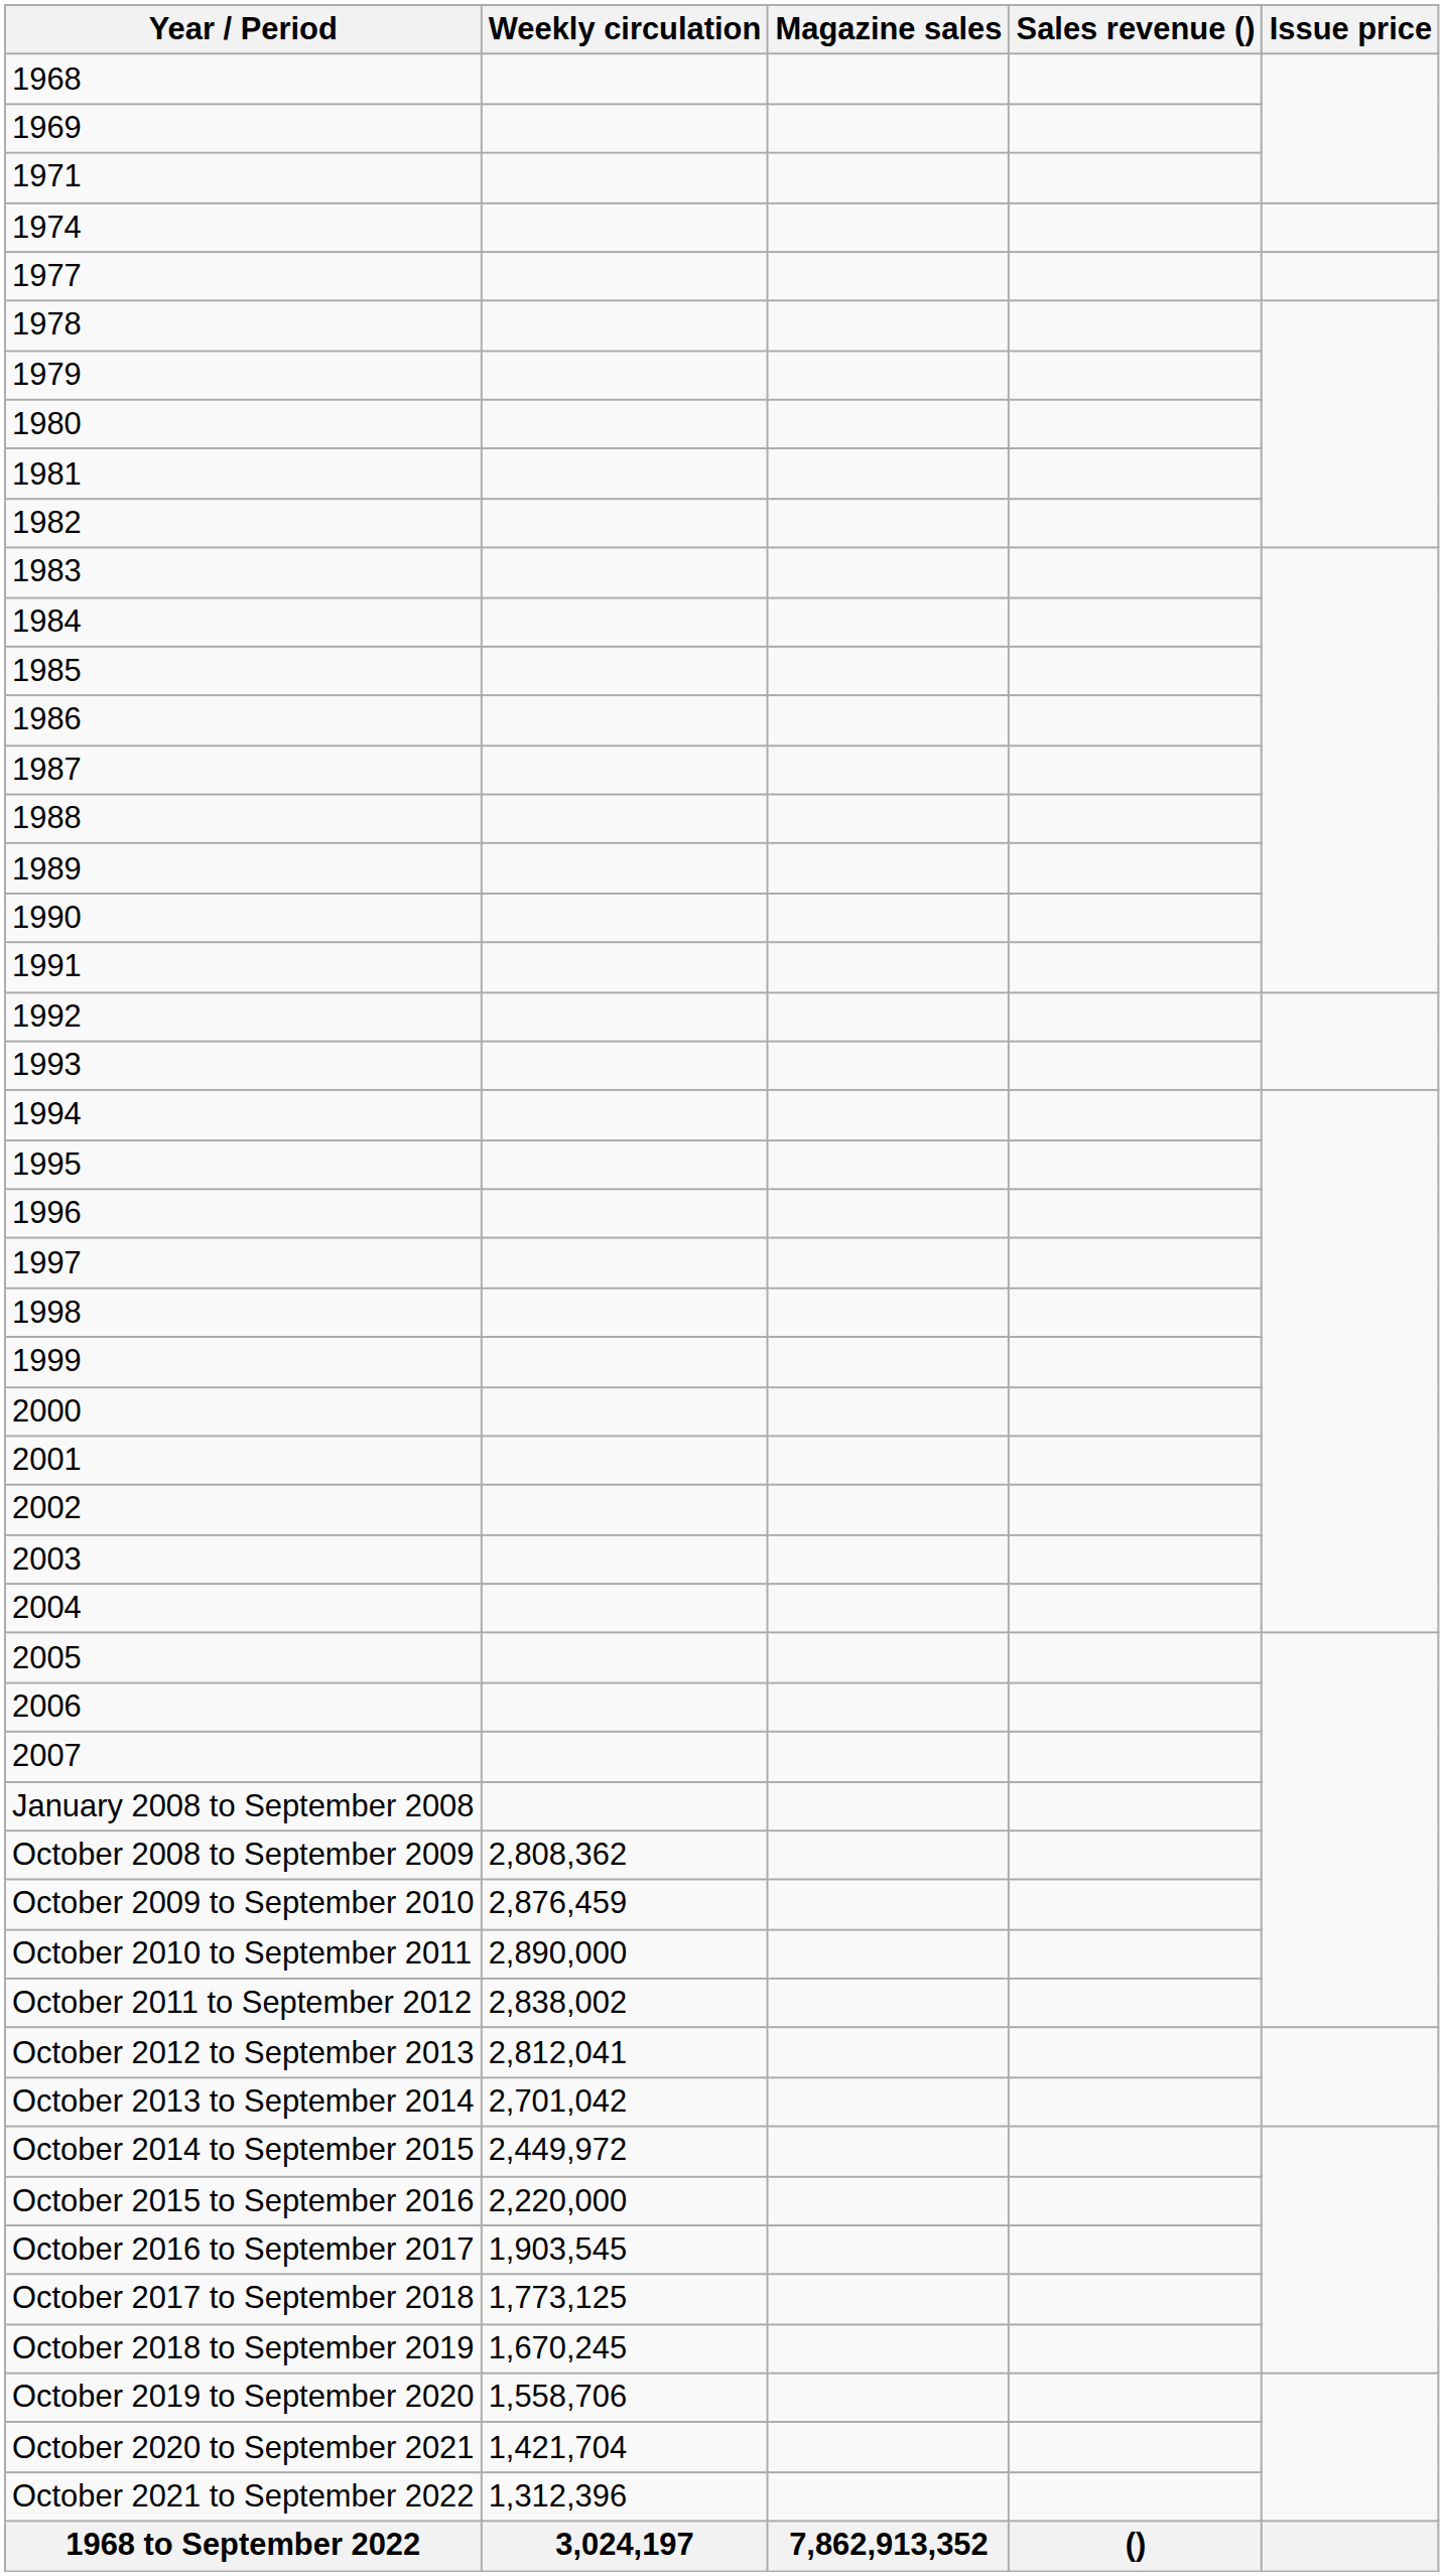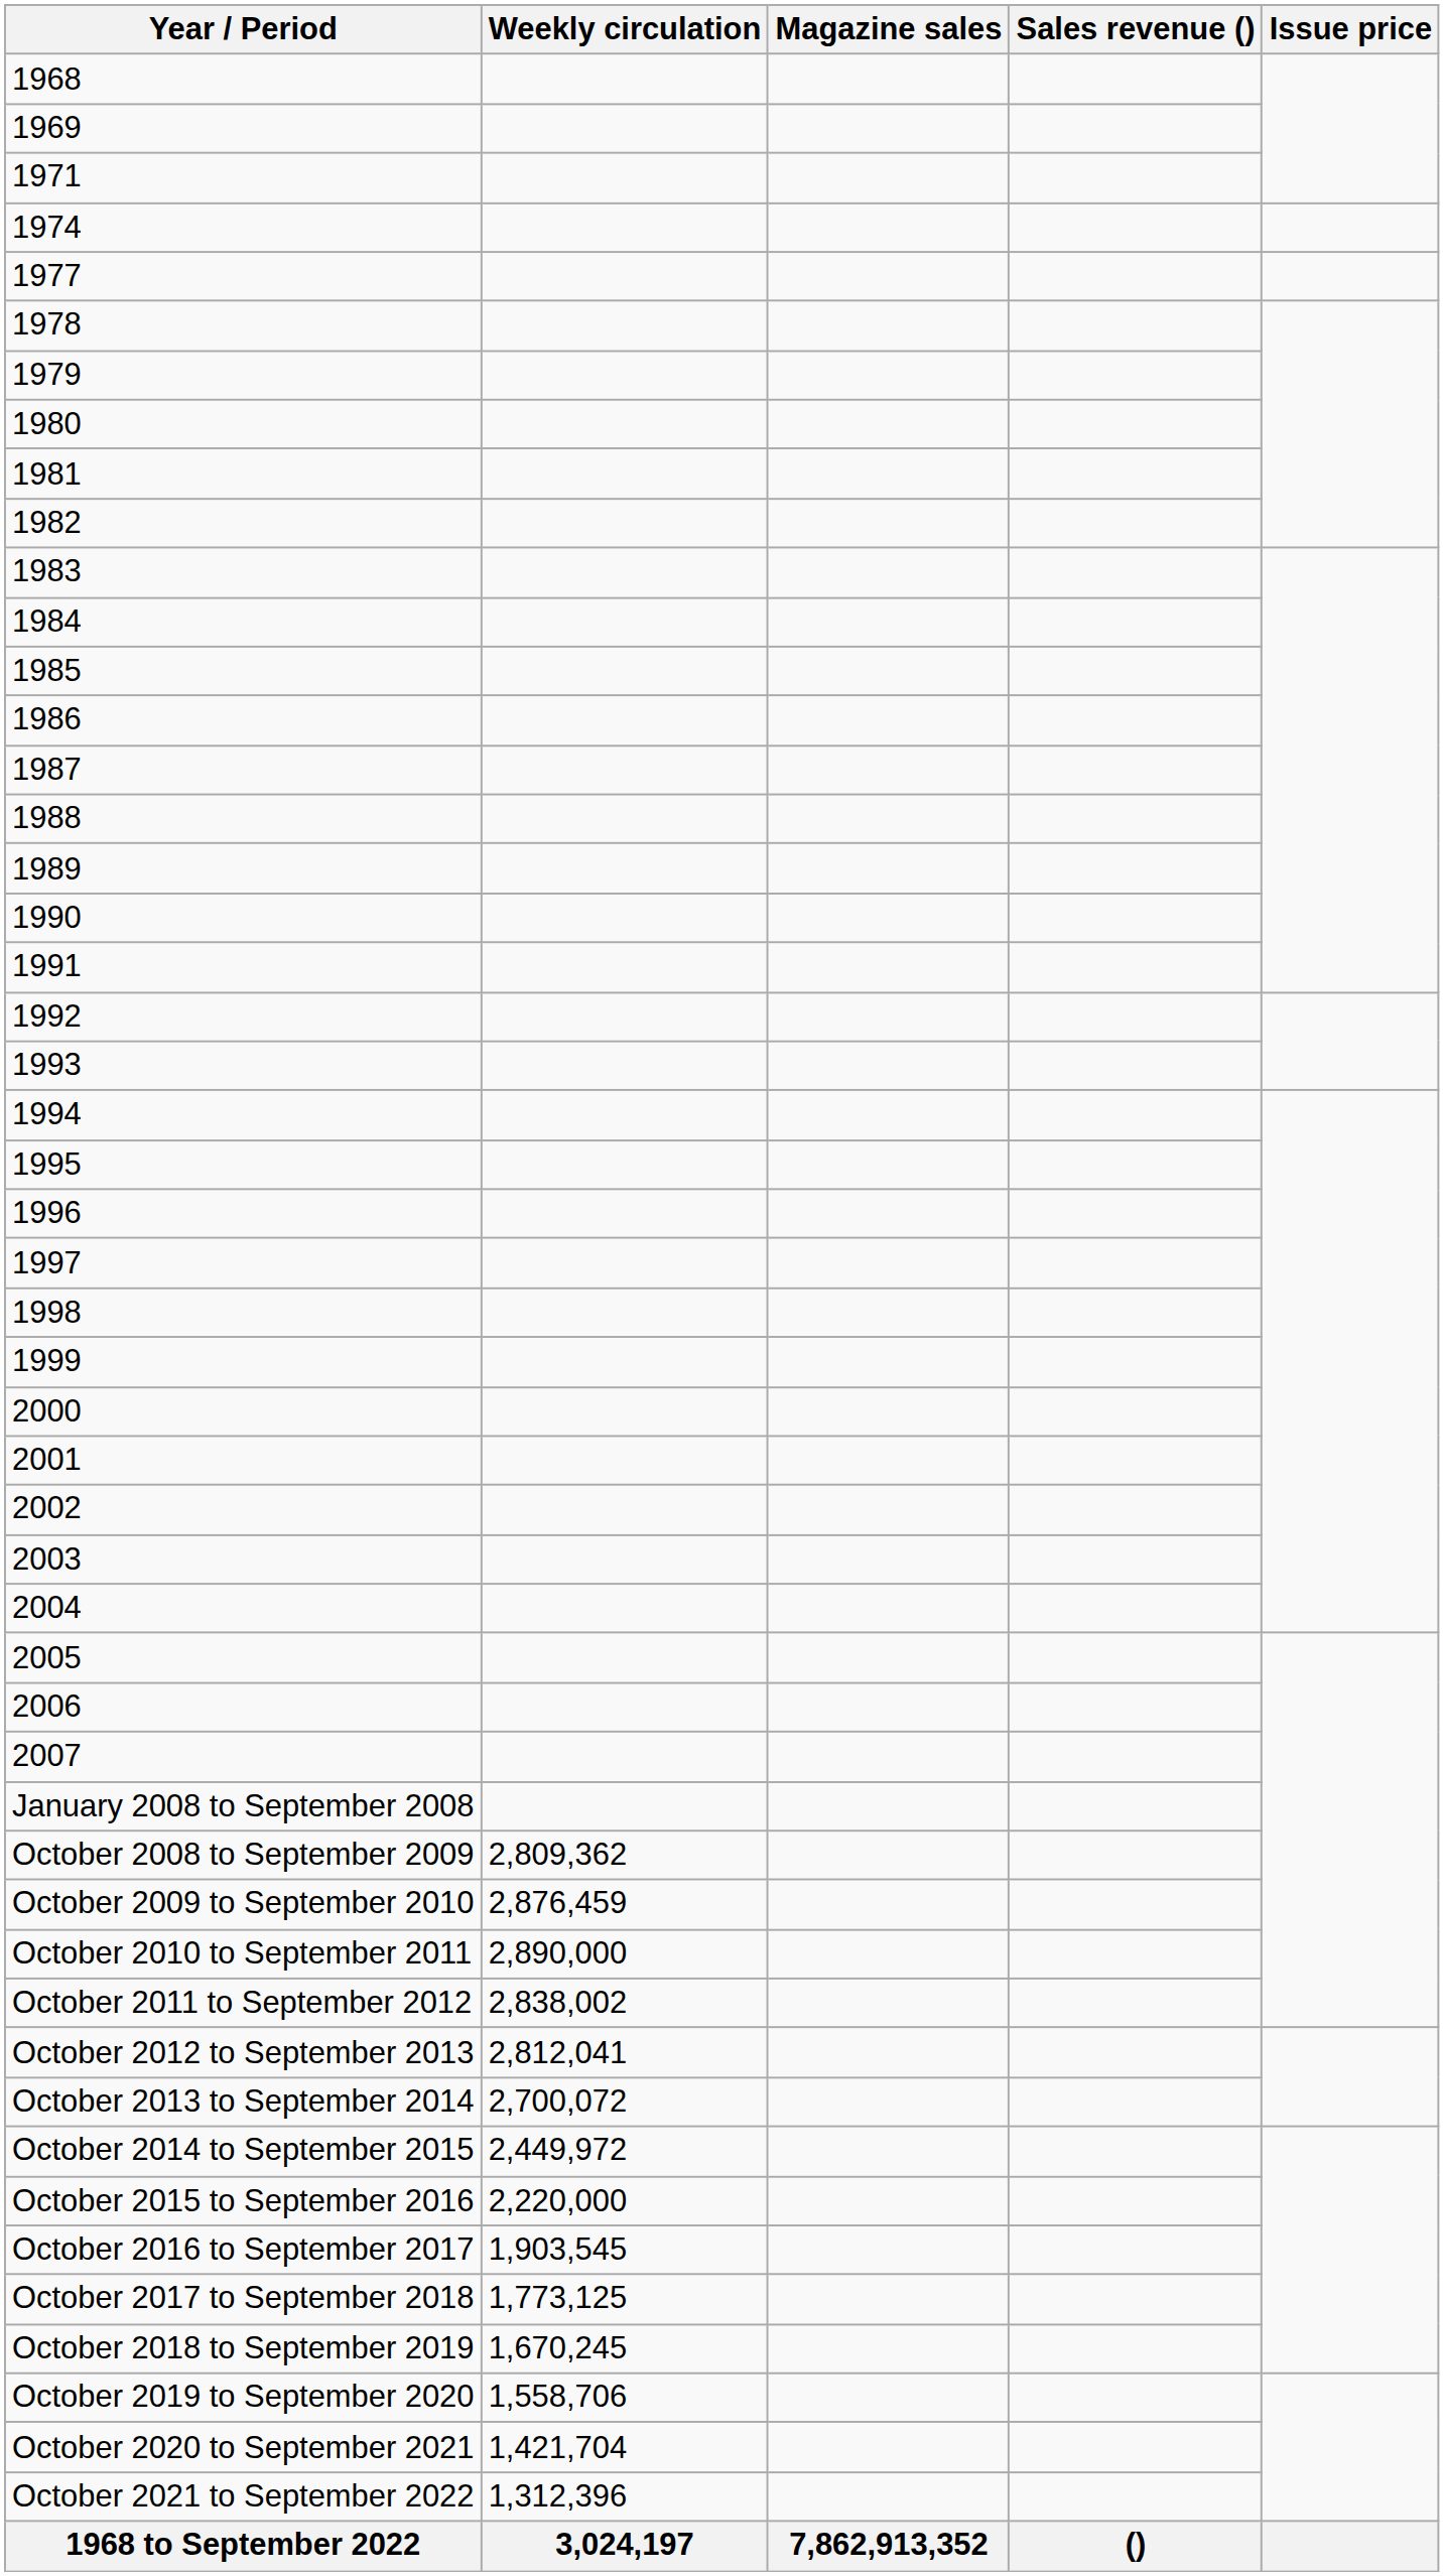 <table class="wikitable sortable">
 <tr>
 <th>Year / Period</th>
 <th>Weekly circulation</th>
 <th>Magazine sales</th>
 <th>Sales revenue ()</th>
 <th>Issue price</th>
 </tr>
 <tr>
 <td>1968</td>
 <td></td>
 <td></td>
 <td></td>
 <td rowspan="3"></td>
 </tr>
 <tr>
 <td>1969</td>
 <td></td>
 <td></td>
 <td></td>
 </tr>
 <tr>
 <td>1971</td>
 <td></td>
 <td></td>
 <td></td>
 </tr>
 <tr>
 <td>1974</td>
 <td></td>
 <td></td>
 <td></td>
 <td></td>
 </tr>
 <tr>
 <td>1977</td>
 <td></td>
 <td></td>
 <td></td>
 <td></td>
 </tr>
 <tr>
 <td>1978</td>
 <td></td>
 <td></td>
 <td></td>
 <td rowspan="5"></td>
 </tr>
 <tr>
 <td>1979</td>
 <td></td>
 <td></td>
 <td></td>
 </tr>
 <tr>
 <td>1980</td>
 <td></td>
 <td></td>
 <td></td>
 </tr>
 <tr>
 <td>1981</td>
 <td></td>
 <td></td>
 <td></td>
 </tr>
 <tr>
 <td>1982</td>
 <td></td>
 <td></td>
 <td></td>
 </tr>
 <tr>
 <td>1983</td>
 <td></td>
 <td></td>
 <td></td>
 <td rowspan="9"></td>
 </tr>
 <tr>
 <td>1984</td>
 <td></td>
 <td></td>
 <td></td>
 </tr>
 <tr>
 <td>1985</td>
 <td></td>
 <td></td>
 <td></td>
 </tr>
 <tr>
 <td>1986</td>
 <td></td>
 <td></td>
 <td></td>
 </tr>
 <tr>
 <td>1987</td>
 <td></td>
 <td></td>
 <td></td>
 </tr>
 <tr>
 <td>1988</td>
 <td></td>
 <td></td>
 <td></td>
 </tr>
 <tr>
 <td>1989</td>
 <td></td>
 <td></td>
 <td></td>
 </tr>
 <tr>
 <td>1990</td>
 <td></td>
 <td></td>
 <td></td>
 </tr>
 <tr>
 <td>1991</td>
 <td></td>
 <td></td>
 <td></td>
 </tr>
 <tr>
 <td>1992</td>
 <td></td>
 <td></td>
 <td></td>
 <td rowspan="2"></td>
 </tr>
 <tr>
 <td>1993</td>
 <td></td>
 <td></td>
 <td></td>
 </tr>
 <tr>
 <td>1994</td>
 <td></td>
 <td></td>
 <td></td>
 <td rowspan="11"></td>
 </tr>
 <tr>
 <td>1995</td>
 <td></td>
 <td></td>
 <td></td>
 </tr>
 <tr>
 <td>1996</td>
 <td></td>
 <td></td>
 <td></td>
 </tr>
 <tr>
 <td>1997</td>
 <td></td>
 <td></td>
 <td></td>
 </tr>
 <tr>
 <td>1998</td>
 <td></td>
 <td></td>
 <td></td>
 </tr>
 <tr>
 <td>1999</td>
 <td></td>
 <td></td>
 <td></td>
 </tr>
 <tr>
 <td>2000</td>
 <td></td>
 <td></td>
 <td></td>
 </tr>
 <tr>
 <td>2001</td>
 <td></td>
 <td></td>
 <td></td>
 </tr>
 <tr>
 <td>2002</td>
 <td></td>
 <td></td>
 <td></td>
 </tr>
 <tr>
 <td>2003</td>
 <td></td>
 <td></td>
 <td></td>
 </tr>
 <tr>
 <td>2004</td>
 <td></td>
 <td></td>
 <td></td>
 </tr>
 <tr>
 <td>2005</td>
 <td></td>
 <td></td>
 <td></td>
 <td rowspan="8"></td>
 </tr>
 <tr>
 <td>2006</td>
 <td></td>
 <td></td>
 <td></td>
 </tr>
 <tr>
 <td>2007</td>
 <td></td>
 <td></td>
 <td></td>
 </tr>
 <tr>
 <td>January 2008 to September 2008</td>
 <td></td>
 <td></td>
 <td></td>
 </tr>
 <tr>
 <td>October 2008 to September 2009</td>
-<td>2,808,362</td>
+<td>2,809,362</td>
 <td></td>
 <td></td>
 </tr>
 <tr>
 <td>October 2009 to September 2010</td>
 <td>2,876,459</td>
 <td></td>
 <td></td>
 </tr>
 <tr>
 <td>October 2010 to September 2011</td>
 <td>2,890,000</td>
 <td></td>
 <td></td>
 </tr>
 <tr>
 <td>October 2011 to September 2012</td>
 <td>2,838,002</td>
 <td></td>
 <td></td>
 </tr>
 <tr>
 <td>October 2012 to September 2013</td>
 <td>2,812,041</td>
 <td></td>
 <td></td>
 <td rowspan="2"></td>
 </tr>
 <tr>
 <td>October 2013 to September 2014</td>
-<td>2,701,042</td>
+<td>2,700,072</td>
 <td></td>
 <td></td>
 </tr>
 <tr>
 <td>October 2014 to September 2015</td>
 <td>2,449,972</td>
 <td></td>
 <td></td>
 <td rowspan="5"></td>
 </tr>
 <tr>
 <td>October 2015 to September 2016</td>
 <td>2,220,000</td>
 <td></td>
 <td></td>
 </tr>
 <tr>
 <td>October 2016 to September 2017</td>
 <td>1,903,545</td>
 <td></td>
 <td></td>
 </tr>
 <tr>
 <td>October 2017 to September 2018</td>
 <td>1,773,125</td>
 <td></td>
 <td></td>
 </tr>
 <tr>
 <td>October 2018 to September 2019</td>
 <td>1,670,245</td>
 <td></td>
 <td></td>
 </tr>
 <tr>
 <td>October 2019 to September 2020</td>
 <td>1,558,706</td>
 <td></td>
 <td></td>
 <td rowspan="3"></td>
 </tr>
 <tr>
 <td>October 2020 to September 2021</td>
 <td>1,421,704</td>
 <td></td>
 <td></td>
 </tr>
 <tr>
 <td>October 2021 to September 2022</td>
 <td>1,312,396</td>
 <td></td>
 <td></td>
 </tr>
 <tr>
 <th>1968 to September 2022</th>
 <th>3,024,197</th>
 <th>7,862,913,352</th>
 <th> ()</th>
 <th></th>
 </tr>
 </table>
